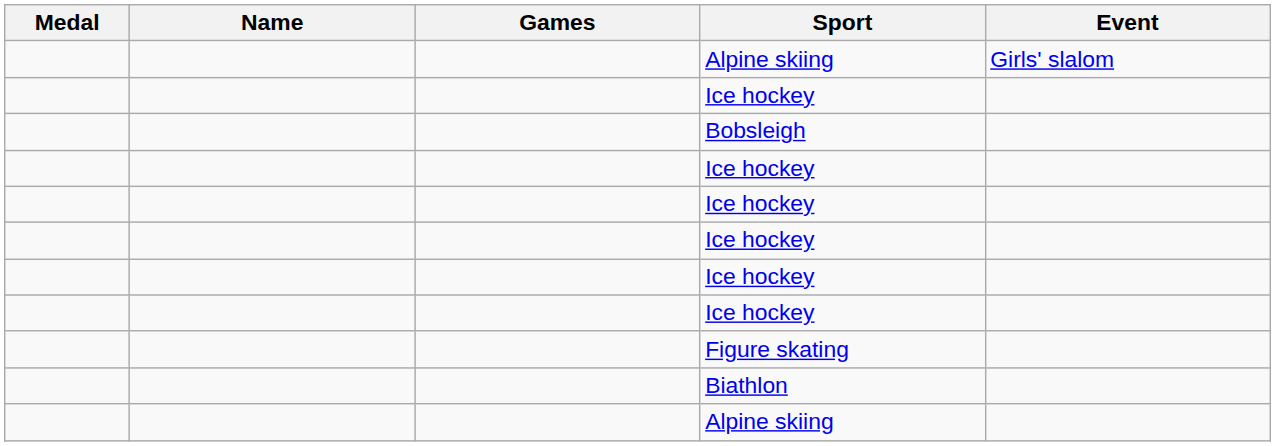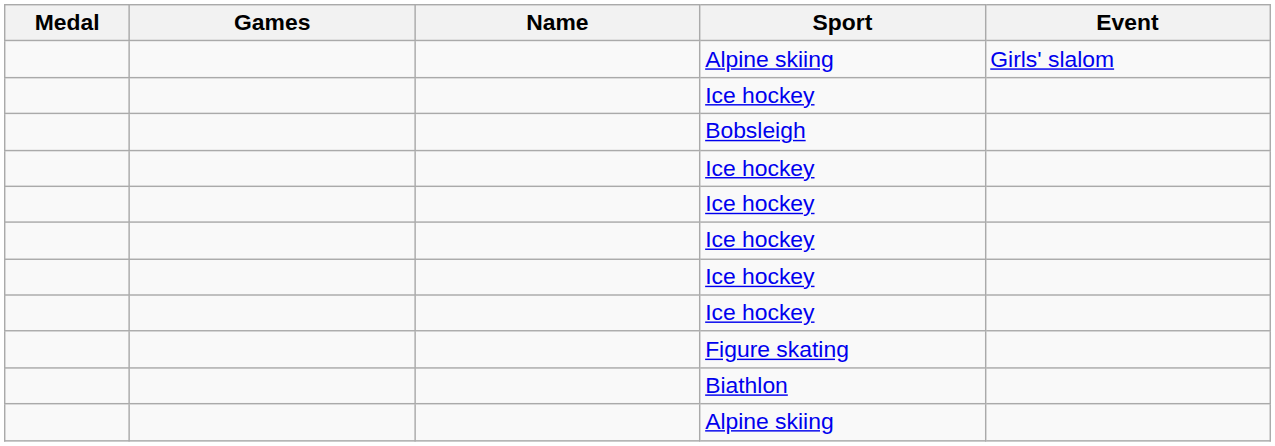 <table class="wikitable sortable">
 <tr>
 <th style="width:5em">Medal</th>
+<th style="width:12em">Games</th>
 <th style="width:12em">Name</th>
-<th style="width:12em">Games</th>
 <th style="width:12em">Sport</th>
 <th style="width:12em">Event</th>
 </tr>
 <tr>
 <td></td>
 <td></td>
 <td></td>
 <td> <a href='#'>Alpine skiing</a></td>
 <td><a href='#'>Girls' slalom</a></td>
 </tr>
 <tr>
 <td></td>
 <td></td>
 <td></td>
 <td> <a href='#'>Ice hockey</a></td>
 <td></td>
 </tr>
 <tr>
 <td></td>
 <td></td>
 <td></td>
 <td> <a href='#'>Bobsleigh</a></td>
 <td></td>
 </tr>
 <tr>
 <td><em></em></td>
+<td></td>
 <td><em></em></td>
-<td></td>
 <td> <a href='#'>Ice hockey</a></td>
 <td></td>
 </tr>
 <tr>
 <td><em></em></td>
+<td></td>
 <td><em></em></td>
-<td></td>
 <td> <a href='#'>Ice hockey</a></td>
 <td></td>
 </tr>
 <tr>
 <td><em></em></td>
+<td></td>
 <td><em></em></td>
-<td></td>
 <td> <a href='#'>Ice hockey</a></td>
 <td></td>
 </tr>
 <tr>
 <td><em></em></td>
+<td></td>
 <td><em></em></td>
-<td></td>
 <td> <a href='#'>Ice hockey</a></td>
 <td></td>
 </tr>
 <tr>
 <td></td>
 <td></td>
 <td></td>
 <td> <a href='#'>Ice hockey</a></td>
 <td></td>
 </tr>
 <tr>
 <td></td>
 <td></td>
 <td></td>
 <td> <a href='#'>Figure skating</a></td>
 <td></td>
 </tr>
 <tr>
 <td></td>
 <td></td>
 <td></td>
 <td> <a href='#'>Biathlon</a></td>
 <td></td>
 </tr>
 <tr>
 <td></td>
 <td></td>
 <td></td>
 <td> <a href='#'>Alpine skiing</a></td>
 <td></td>
 </tr>
 </table>
